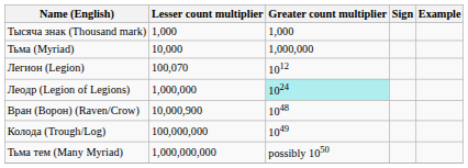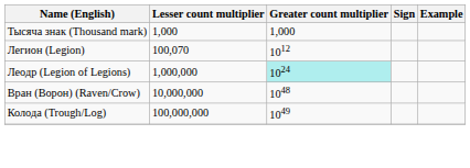 <table class="wikitable">
 <tr>
 <th>Name (English)</th>
 <th>Lesser count multiplier</th>
 <th>Greater count multiplier</th>
 <th>Sign</th>
 <th>Example</th>
 </tr>
 <tr>
 <td>Тысяча знак (Thousand mark)</td>
 <td>1,000</td>
 <td>1,000</td>
-<td></td>
-<td></td>
-</tr>
-<tr>
-<td>Тьма (Myriad)</td>
-<td>10,000</td>
-<td>1,000,000</td>
 <td></td>
 <td></td>
 </tr>
 <tr>
 <td>Легион (Legion)</td>
 <td>100,070</td>
 <td>10<sup>12</sup></td>
 <td></td>
 <td></td>
 </tr>
 <tr>
 <td>Леодр (Legion of Legions)</td>
 <td>1,000,000</td>
 <td style="background: paleturquoise;">10<sup>24</sup></td>
 <td></td>
 <td></td>
 </tr>
 <tr>
 <td>Вран (Ворон) (Raven/Crow)</td>
-<td>10,000,900</td>
+<td>10,000,000</td>
 <td>10<sup>48</sup></td>
 <td></td>
 <td></td>
 </tr>
 <tr>
 <td>Колода (Trough/Log)</td>
 <td>100,000,000</td>
 <td>10<sup>49</sup></td>
 <td></td>
 <td></td>
 </tr>
 <tr>
-<td>Тьма тем (Many Myriad)</td>
-<td>1,000,000,000</td>
-<td>possibly 10<sup>50</sup></td>
-<td></td>
-<td></td>
-</tr>
-<tr>
 </tr>
 </table>
